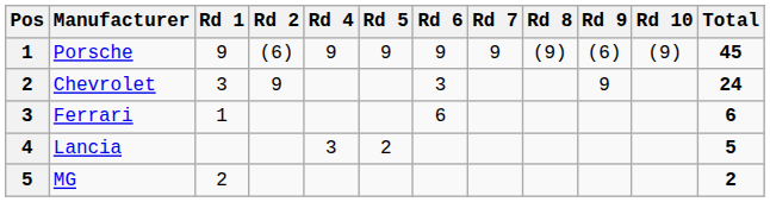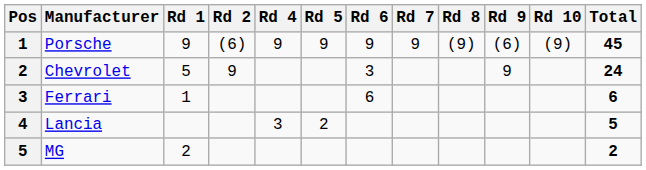 <table class="wikitable" style="font-size: 90%;">
 <tr>
 <th>Pos</th>
 <th>Manufacturer</th>
 <th>Rd 1</th>
 <th>Rd 2</th>
 <th>Rd 4</th>
 <th>Rd 5</th>
 <th>Rd 6</th>
 <th>Rd 7</th>
 <th>Rd 8</th>
 <th>Rd 9</th>
 <th>Rd 10</th>
 <th>Total</th>
 </tr>
 <tr>
 <th>1</th>
 <td> <a href='#'>Porsche</a></td>
 <td align=center>9</td>
 <td align=center>(6)</td>
 <td align=center>9</td>
 <td align=center>9</td>
 <td align=center>9</td>
 <td align=center>9</td>
 <td align=center>(9)</td>
 <td align=center>(6)</td>
 <td align=center>(9)</td>
 <td align=center><strong>45</strong></td>
 </tr>
 <tr>
 <th>2</th>
 <td> <a href='#'>Chevrolet</a></td>
-<td align=center>3</td>
+<td align=center>5</td>
 <td align=center>9</td>
 <td></td>
 <td></td>
 <td align=center>3</td>
 <td></td>
 <td></td>
 <td align=center>9</td>
 <td></td>
 <td align=center><strong>24</strong></td>
 </tr>
 <tr>
 <th>3</th>
 <td> <a href='#'>Ferrari</a></td>
 <td align=center>1</td>
 <td></td>
 <td></td>
 <td></td>
 <td align=center>6</td>
 <td></td>
 <td></td>
 <td></td>
 <td></td>
 <td align=center><strong>6</strong></td>
 </tr>
 <tr>
 <th>4</th>
 <td> <a href='#'>Lancia</a></td>
 <td></td>
 <td></td>
 <td align=center>3</td>
 <td align=center>2</td>
 <td></td>
 <td></td>
 <td></td>
 <td></td>
 <td></td>
 <td align=center><strong>5</strong></td>
 </tr>
 <tr>
 <th>5</th>
 <td> <a href='#'>MG</a></td>
 <td align=center>2</td>
 <td></td>
 <td></td>
 <td></td>
 <td></td>
 <td></td>
 <td></td>
 <td></td>
 <td></td>
 <td align=center><strong>2</strong></td>
 </tr>
 </table>
